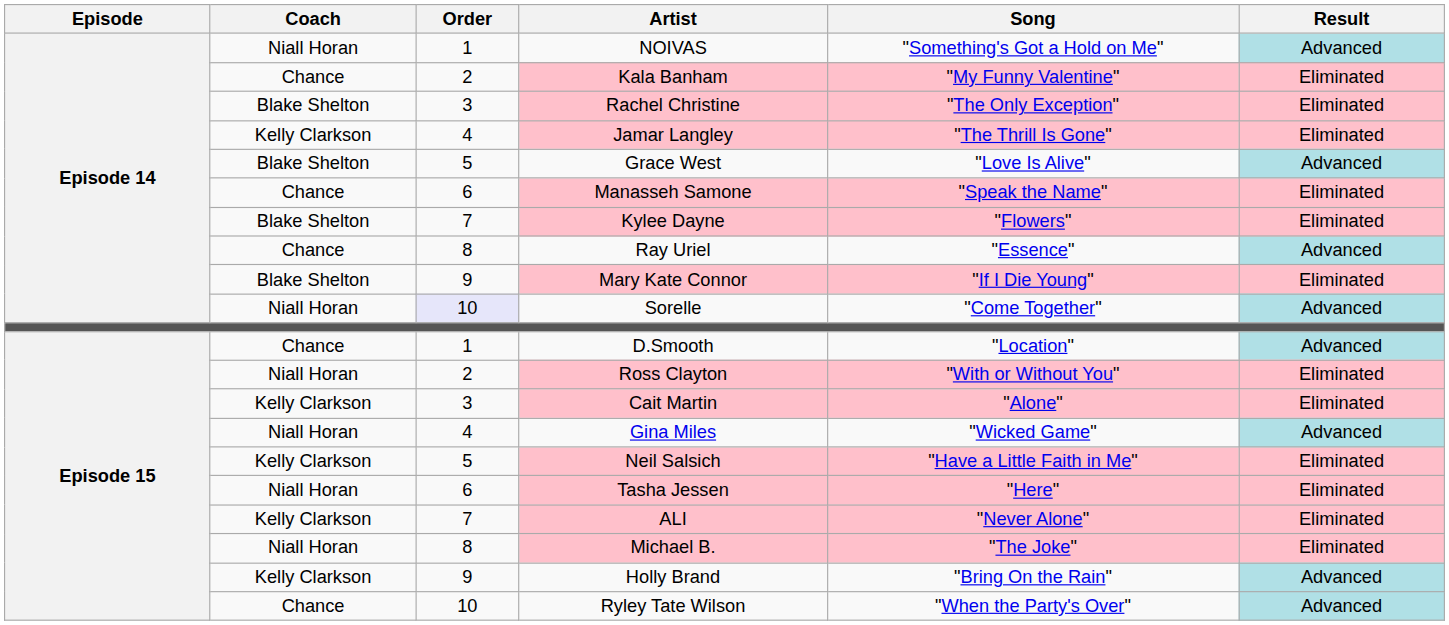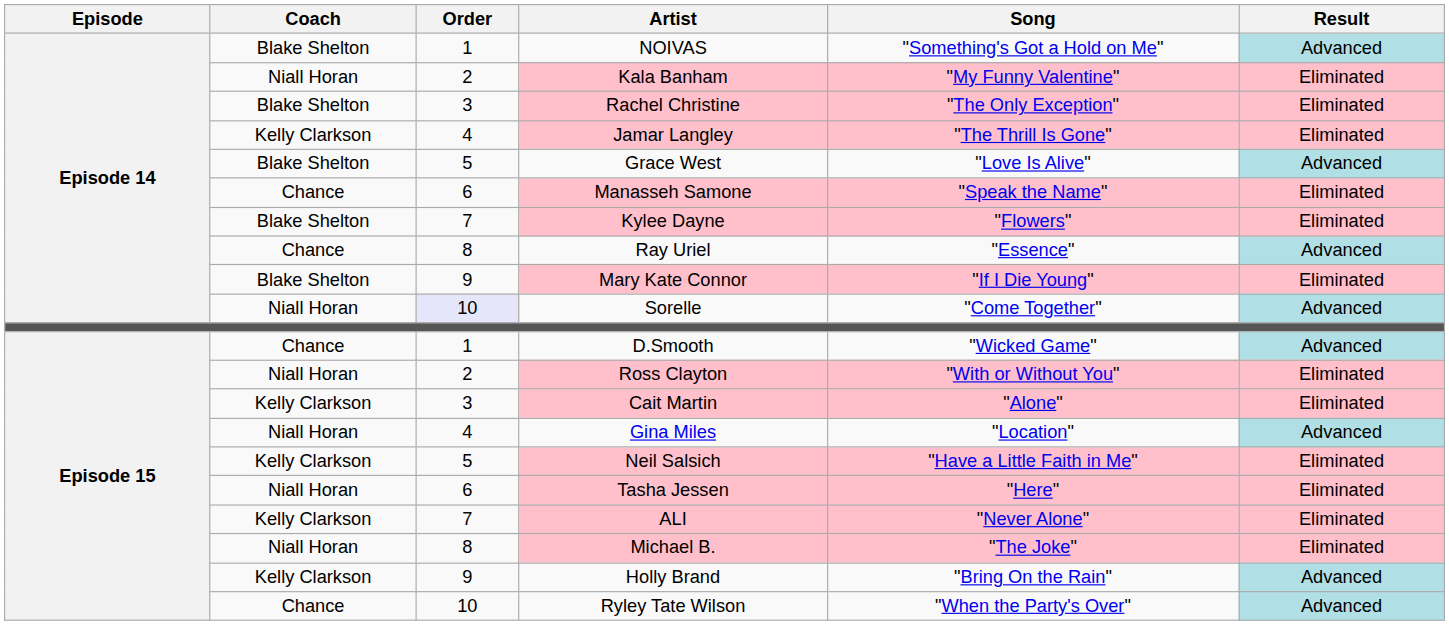 <table class="wikitable" style="text-align:center; width:100%">
 <tr>
 <th style="width:10%">Episode</th>
 <th style="width:10%">Coach</th>
 <th style="width:05%">Order</th>
 <th style="width:15%">Artist</th>
 <th style="width:20%">Song</th>
 <th style="width:10%">Result</th>
 </tr>
 <tr>
 <th rowspan="10">Episode 14<br></th>
-<td>Niall Horan</td>
+<td>Blake Shelton</td>
 <td>1</td>
 <td>NOIVAS</td>
 <td>"<a href='#'>Something's Got a Hold on Me</a>"</td>
 <td style="background:#B0E0E6">Advanced</td>
 </tr>
 <tr>
-<td>Chance</td>
+<td>Niall Horan</td>
 <td>2</td>
 <td style="background:pink">Kala Banham</td>
 <td style="background:pink">"<a href='#'>My Funny Valentine</a>"</td>
 <td style="background:pink">Eliminated</td>
 </tr>
 <tr>
 <td>Blake Shelton</td>
 <td>3</td>
 <td style="background:pink">Rachel Christine</td>
 <td style="background:pink">"<a href='#'>The Only Exception</a>"</td>
 <td style="background:pink">Eliminated</td>
 </tr>
 <tr>
 <td>Kelly Clarkson</td>
 <td>4</td>
 <td style="background:pink">Jamar Langley</td>
 <td style="background:pink">"<a href='#'>The Thrill Is Gone</a>"</td>
 <td style="background:pink">Eliminated</td>
 </tr>
 <tr>
 <td>Blake Shelton</td>
 <td>5</td>
 <td>Grace West</td>
 <td>"<a href='#'>Love Is Alive</a>"</td>
 <td style="background:#B0E0E6">Advanced</td>
 </tr>
 <tr>
 <td>Chance</td>
 <td>6</td>
 <td style="background:pink">Manasseh Samone</td>
 <td style="background:pink">"<a href='#'>Speak the Name</a>"</td>
 <td style="background:pink">Eliminated</td>
 </tr>
 <tr>
 <td>Blake Shelton</td>
 <td>7</td>
 <td style="background:pink">Kylee Dayne</td>
 <td style="background:pink">"<a href='#'>Flowers</a>"</td>
 <td style="background:pink">Eliminated</td>
 </tr>
 <tr>
 <td>Chance</td>
 <td>8</td>
 <td>Ray Uriel</td>
 <td>"<a href='#'>Essence</a>"</td>
 <td style="background:#B0E0E6">Advanced</td>
 </tr>
 <tr>
 <td>Blake Shelton</td>
 <td>9</td>
 <td style="background:pink">Mary Kate Connor</td>
 <td style="background:pink">"<a href='#'>If I Die Young</a>"</td>
 <td style="background:pink">Eliminated</td>
 </tr>
 <tr>
 <td>Niall Horan</td>
 <td style="background: lavender;">10</td>
 <td>Sorelle</td>
 <td>"<a href='#'>Come Together</a>"</td>
 <td style="background:#B0E0E6">Advanced</td>
 </tr>
 <tr>
 <td colspan="6" style="background:#555"></td>
 </tr>
 <tr>
 <th rowspan="10">Episode 15<br></th>
 <td>Chance</td>
 <td>1</td>
 <td>D.Smooth</td>
-<td>"<a href='#'>Location</a>"</td>
+<td>"<a href='#'>Wicked Game</a>"</td>
 <td style="background:#B0E0E6">Advanced</td>
 </tr>
 <tr>
 <td>Niall Horan</td>
 <td>2</td>
 <td style="background:pink">Ross Clayton</td>
 <td style="background:pink">"<a href='#'>With or Without You</a>"</td>
 <td style="background:pink">Eliminated</td>
 </tr>
 <tr>
 <td>Kelly Clarkson</td>
 <td>3</td>
 <td style="background:pink">Cait Martin</td>
 <td style="background:pink">"<a href='#'>Alone</a>"</td>
 <td style="background:pink">Eliminated</td>
 </tr>
 <tr>
 <td>Niall Horan</td>
 <td>4</td>
 <td><a href='#'>Gina Miles</a></td>
-<td>"<a href='#'>Wicked Game</a>"</td>
+<td>"<a href='#'>Location</a>"</td>
 <td style="background:#B0E0E6">Advanced</td>
 </tr>
 <tr>
 <td>Kelly Clarkson</td>
 <td>5</td>
 <td style="background:pink">Neil Salsich</td>
 <td style="background:pink">"<a href='#'>Have a Little Faith in Me</a>"</td>
 <td style="background:pink">Eliminated</td>
 </tr>
 <tr>
 <td>Niall Horan</td>
 <td>6</td>
 <td style="background:pink">Tasha Jessen</td>
 <td style="background:pink">"<a href='#'>Here</a>"</td>
 <td style="background:pink">Eliminated</td>
 </tr>
 <tr>
 <td>Kelly Clarkson</td>
 <td>7</td>
 <td style="background:pink">ALI</td>
 <td style="background:pink">"<a href='#'>Never Alone</a>"</td>
 <td style="background:pink">Eliminated</td>
 </tr>
 <tr>
 <td>Niall Horan</td>
 <td>8</td>
 <td style="background:pink">Michael B.</td>
 <td style="background:pink">"<a href='#'>The Joke</a>"</td>
 <td style="background:pink">Eliminated</td>
 </tr>
 <tr>
 <td>Kelly Clarkson</td>
 <td>9</td>
 <td>Holly Brand</td>
 <td>"<a href='#'>Bring On the Rain</a>"</td>
 <td style="background:#B0E0E6">Advanced</td>
 </tr>
 <tr>
 <td>Chance</td>
 <td>10</td>
 <td>Ryley Tate Wilson</td>
 <td>"<a href='#'>When the Party's Over</a>"</td>
 <td style="background:#B0E0E6">Advanced</td>
 </tr>
 </table>
